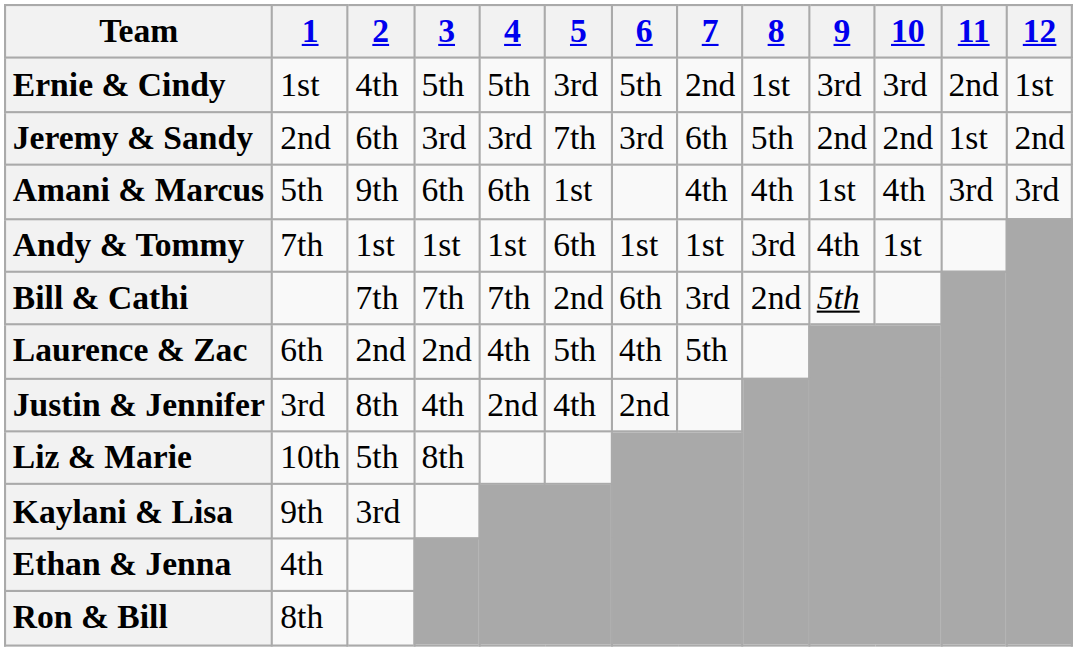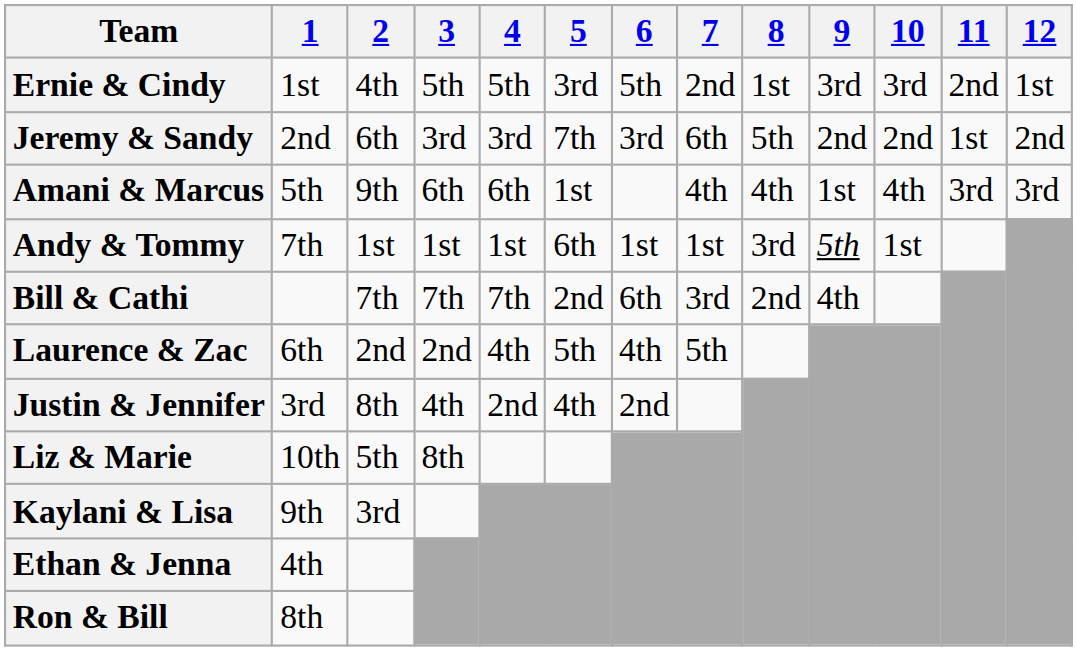 <table class="wikitable sortable" style="text-align:left;">
 <tr>
 <th scope="col" class="unsortable">Team</th>
 <th scope="col"><a href='#'>1</a></th>
 <th scope="col"><a href='#'>2</a><span></span></th>
 <th scope="col"><a href='#'>3</a></th>
 <th scope="col"><a href='#'>4</a></th>
 <th scope="col"><a href='#'>5</a></th>
 <th scope="col"><a href='#'>6</a></th>
 <th scope="col"><a href='#'>7</a></th>
 <th scope="col"><a href='#'>8</a></th>
 <th scope="col"><a href='#'>9</a></th>
 <th scope="col"><a href='#'>10</a></th>
 <th scope="col"><a href='#'>11</a></th>
 <th scope="col"><a href='#'>12</a></th>
 </tr>
 <tr>
 <th scope="row" style="text-align:left">Ernie & Cindy</th>
 <td>1st</td>
 <td>4th</td>
 <td>5th</td>
 <td>5th</td>
 <td>3rd</td>
 <td>5th</td>
 <td>2nd</td>
 <td>1st</td>
 <td>3rd</td>
 <td>3rd</td>
 <td>2nd</td>
 <td>1st</td>
 </tr>
 <tr>
 <th scope="row" style="text-align:left">Jeremy & Sandy</th>
 <td>2nd</td>
 <td>6th</td>
 <td>3rd</td>
 <td>3rd</td>
 <td>7th</td>
 <td>3rd</td>
 <td>6th</td>
 <td>5th</td>
 <td>2nd</td>
 <td>2nd</td>
 <td>1st</td>
 <td>2nd</td>
 </tr>
 <tr>
 <th scope="row" style="text-align:left">Amani & Marcus</th>
 <td>5th</td>
 <td>9th</td>
 <td>6th</td>
 <td>6th</td>
 <td>1st</td>
 <td></td>
 <td>4th</td>
 <td>4th</td>
 <td>1st</td>
 <td>4th</td>
 <td>3rd</td>
 <td>3rd</td>
 </tr>
 <tr>
 <th scope="row" style="text-align:left">Andy & Tommy</th>
 <td>7th</td>
 <td>1st</td>
 <td>1st</td>
 <td>1st</td>
 <td>6th</td>
 <td>1st</td>
 <td>1st</td>
 <td>3rd</td>
-<td>4th</td>
+<td><u><em>5th</em></u></td>
 <td>1st</td>
 <td></td>
 <td rowspan="8" style="background:darkgrey;"></td>
 </tr>
 <tr>
 <th scope="row" style="text-align:left">Bill & Cathi</th>
 <td></td>
 <td>7th</td>
 <td>7th</td>
 <td>7th</td>
 <td>2nd</td>
 <td>6th</td>
 <td>3rd</td>
 <td>2nd</td>
-<td><u><em>5th</em></u></td>
+<td>4th</td>
 <td></td>
 <td rowspan="7" style="background:darkgrey;"></td>
 </tr>
 <tr>
 <th scope="row" style="text-align:left">Laurence & Zac</th>
 <td>6th</td>
 <td>2nd</td>
 <td>2nd</td>
 <td>4th</td>
 <td>5th</td>
 <td>4th</td>
 <td>5th</td>
 <td></td>
 <td colspan="2" rowspan="6" style="background:darkgrey;"></td>
 </tr>
 <tr>
 <th scope="row" style="text-align:left">Justin & Jennifer</th>
 <td>3rd</td>
 <td>8th</td>
 <td>4th</td>
 <td>2nd</td>
 <td>4th</td>
 <td>2nd</td>
 <td></td>
 <td rowspan="5" style="background:darkgrey;"></td>
 </tr>
 <tr>
 <th scope="row" style="text-align:left">Liz & Marie</th>
 <td>10th</td>
 <td>5th</td>
 <td>8th</td>
 <td></td>
 <td></td>
 <td colspan="2" rowspan="4" style="background:darkgrey;"></td>
 </tr>
 <tr>
 <th scope="row" style="text-align:left">Kaylani & Lisa</th>
 <td>9th</td>
 <td>3rd</td>
 <td></td>
 <td colspan="2" rowspan="3" style="background:darkgrey;"></td>
 </tr>
 <tr>
 <th scope="row" style="text-align:left">Ethan & Jenna</th>
 <td>4th</td>
 <td></td>
 <td rowspan="2" style="background:darkgrey;"></td>
 </tr>
 <tr>
 <th scope="row" style="text-align:left">Ron & Bill</th>
 <td>8th</td>
 <td></td>
 </tr>
 </table>
